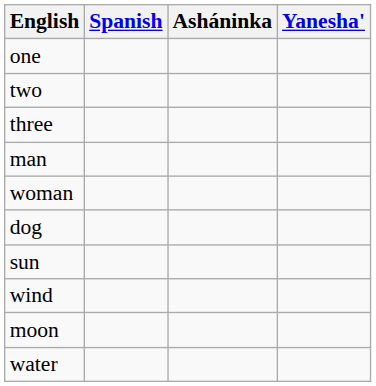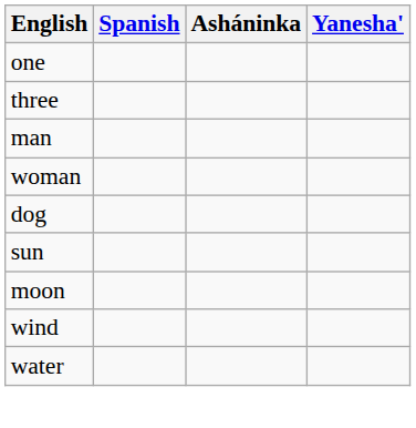 <table class="wikitable sortable">
 <tr>
 <th>English</th>
 <th><a href='#'>Spanish</a></th>
 <th>Asháninka</th>
 <th><a href='#'>Yanesha'</a></th>
 </tr>
 <tr>
 <td>one</td>
-<td></td>
-<td></td>
-<td></td>
-</tr>
-<tr>
-<td>two</td>
 <td></td>
 <td></td>
 <td></td>
 </tr>
 <tr>
 <td>three</td>
 <td></td>
 <td></td>
 <td></td>
 </tr>
 <tr>
 <td>man</td>
 <td></td>
 <td></td>
 <td></td>
 </tr>
 <tr>
 <td>woman</td>
 <td></td>
 <td></td>
 <td></td>
 </tr>
 <tr>
 <td>dog</td>
 <td></td>
 <td></td>
 <td></td>
 </tr>
 <tr>
 <td>sun</td>
 <td></td>
 <td></td>
 <td></td>
 </tr>
 <tr>
-<td>wind</td>
+<td>moon</td>
 <td></td>
 <td></td>
 <td></td>
 </tr>
 <tr>
-<td>moon</td>
+<td>wind</td>
 <td></td>
 <td></td>
 <td></td>
 </tr>
 <tr>
 <td>water</td>
 <td></td>
 <td></td>
 <td></td>
 </tr>
 </table>
